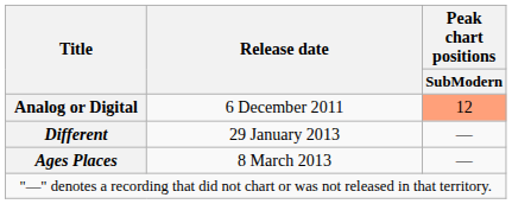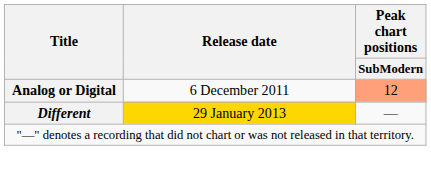 <table class="wikitable plainrowheaders" style="text-align:center;">
 <tr>
 <th scope="col" rowspan="2" style="width:8em;">Title</th>
 <th scope="col" rowspan="2" style="width:16em;">Release date</th>
 <th scope="col">Peak chart positions</th>
 </tr>
 <tr>
 <th scope="col" style="width:3em;font-size:90%;">SubModern</th>
 </tr>
 <tr>
 <th scope="row">Analog or Digital</th>
 <td>6 December 2011</td>
 <td style="background: lightsalmon;">12</td>
 </tr>
 <tr>
 <th scope="row"><em>Different</em></th>
-<td>29 January 2013</td>
-<td>—</td>
-</tr>
-<tr>
-<th scope="row"><em>Ages Places</em></th>
-<td>8 March 2013</td>
+<td style="background: gold;">29 January 2013</td>
 <td>—</td>
 </tr>
 <tr>
 <td colspan="3" style="font-size:90%">"—" denotes a recording that did not chart or was not released in that territory.</td>
 </tr>
 </table>
